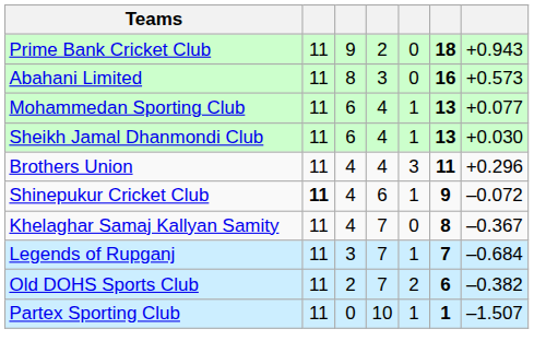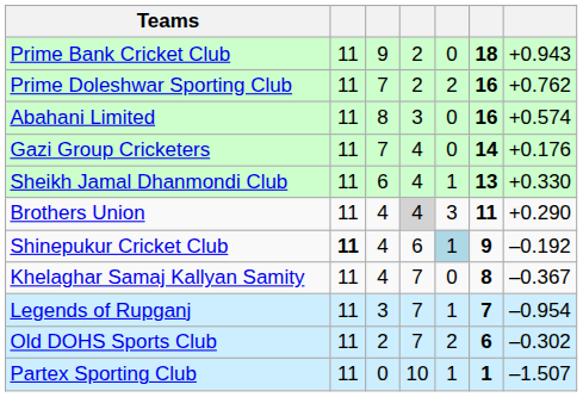 <table class="wikitable" style="text-align:center">
 <tr>
 <th style="width:250px">Teams</th>
 <th width="20"></th>
 <th width="20"></th>
 <th width="20"></th>
 <th width="20"></th>
 <th width="20"></th>
 <th width="50"></th>
 </tr>
 <tr style="background:#cfc">
 <td style="text-align:left;"><a href='#'>Prime Bank Cricket Club</a></td>
 <td>11</td>
 <td>9</td>
 <td>2</td>
 <td>0</td>
 <td><strong>18</strong></td>
 <td>+0.943</td>
 </tr>
 <tr style="background:#cfc">
+<td style="text-align:left;"><a href='#'>Prime Doleshwar Sporting Club</a></td>
+<td>11</td>
+<td>7</td>
+<td>2</td>
+<td>2</td>
+<td><strong>16</strong></td>
+<td>+0.762</td>
+</tr>
+<tr style="background:#cfc">
 <td style="text-align:left;"><a href='#'>Abahani Limited</a></td>
 <td>11</td>
 <td>8</td>
 <td>3</td>
 <td>0</td>
 <td><strong>16</strong></td>
-<td>+0.573</td>
+<td>+0.574</td>
 </tr>
 <tr style="background:#cfc">
-<td style="text-align:left;"><a href='#'>Mohammedan Sporting Club</a></td>
+<td style="text-align:left;"><a href='#'>Gazi Group Cricketers</a></td>
 <td>11</td>
-<td>6</td>
+<td>7</td>
 <td>4</td>
-<td>1</td>
-<td><strong>13</strong></td>
-<td>+0.077</td>
+<td>0</td>
+<td><strong>14</strong></td>
+<td>+0.176</td>
 </tr>
 <tr style="background:#cfc">
 <td style="text-align:left;"><a href='#'>Sheikh Jamal Dhanmondi Club</a></td>
 <td>11</td>
 <td>6</td>
 <td>4</td>
 <td>1</td>
 <td><strong>13</strong></td>
-<td>+0.030</td>
+<td>+0.330</td>
 </tr>
 <tr>
 <td style="text-align:left;"><a href='#'>Brothers Union</a></td>
 <td>11</td>
 <td>4</td>
-<td>4</td>
+<td style="background: lightgrey;">4</td>
 <td>3</td>
 <td><strong>11</strong></td>
-<td>+0.296</td>
+<td>+0.290</td>
 </tr>
 <tr>
 <td style="text-align:left;"><a href='#'>Shinepukur Cricket Club</a></td>
 <td><strong>11</strong></td>
 <td>4</td>
 <td>6</td>
-<td>1</td>
+<td style="background: lightblue;">1</td>
 <td><strong>9</strong></td>
-<td>–0.072</td>
+<td>–0.192</td>
 </tr>
 <tr>
 <td style="text-align:left;"><a href='#'>Khelaghar Samaj Kallyan Samity</a></td>
 <td>11</td>
 <td>4</td>
 <td>7</td>
 <td>0</td>
 <td><strong>8</strong></td>
 <td>–0.367</td>
 </tr>
 <tr style="background:#cef">
 <td style="text-align:left;"><a href='#'>Legends of Rupganj</a></td>
 <td>11</td>
 <td>3</td>
 <td>7</td>
 <td>1</td>
 <td><strong>7</strong></td>
-<td>–0.684</td>
+<td>–0.954</td>
 </tr>
 <tr style="background:#cef">
 <td style="text-align:left;"><a href='#'>Old DOHS Sports Club</a></td>
 <td>11</td>
 <td>2</td>
 <td>7</td>
 <td>2</td>
 <td><strong>6</strong></td>
-<td>–0.382</td>
+<td>–0.302</td>
 </tr>
 <tr style="background:#cef">
 <td style="text-align:left;"><a href='#'>Partex Sporting Club</a></td>
 <td>11</td>
 <td>0</td>
 <td>10</td>
 <td>1</td>
 <td><strong>1</strong></td>
 <td>–1.507</td>
 </tr>
 </table>
